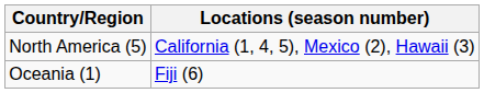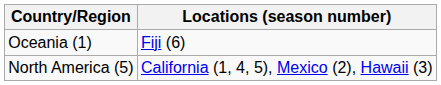 <table class="wikitable">
 <tr>
 <th>Country/Region</th>
 <th>Locations (season number)</th>
 </tr>
 <tr>
+<td>Oceania (1)</td>
+<td><a href='#'>Fiji</a> (6)</td>
+</tr>
+<tr>
 <td>North America (5)</td>
 <td><a href='#'>California</a> (1, 4, 5), <a href='#'>Mexico</a> (2), <a href='#'>Hawaii</a> (3)</td>
 </tr>
 <tr>
-<td>Oceania (1)</td>
-<td><a href='#'>Fiji</a> (6)</td>
-</tr>
-<tr>
 </tr>
 </table>
